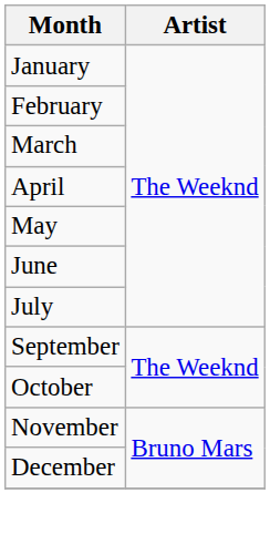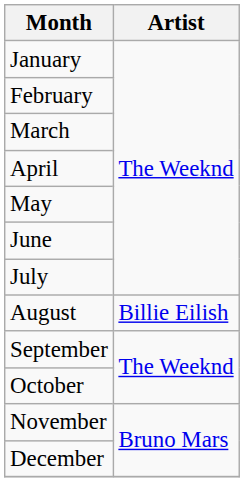 <table class="wikitable sortable plainrowheaders">
 <tr>
 <th>Month</th>
 <th>Artist</th>
 </tr>
 <tr>
 <td>January</td>
 <td rowspan="7"><a href='#'>The Weeknd</a></td>
 </tr>
 <tr>
 <td>February</td>
 </tr>
 <tr>
 <td>March</td>
 </tr>
 <tr>
 <td>April</td>
 </tr>
 <tr>
 <td>May</td>
 </tr>
 <tr>
 <td>June</td>
 </tr>
 <tr>
 <td>July</td>
 </tr>
 <tr>
+<td>August</td>
+<td><a href='#'>Billie Eilish</a></td>
+</tr>
+<tr>
 <td>September</td>
 <td rowspan="2"><a href='#'>The Weeknd</a></td>
 </tr>
 <tr>
 <td>October</td>
 </tr>
 <tr>
 <td>November</td>
 <td rowspan="2"><a href='#'>Bruno Mars</a></td>
 </tr>
 <tr>
 <td>December</td>
 </tr>
 <tr>
 </tr>
 </table>
